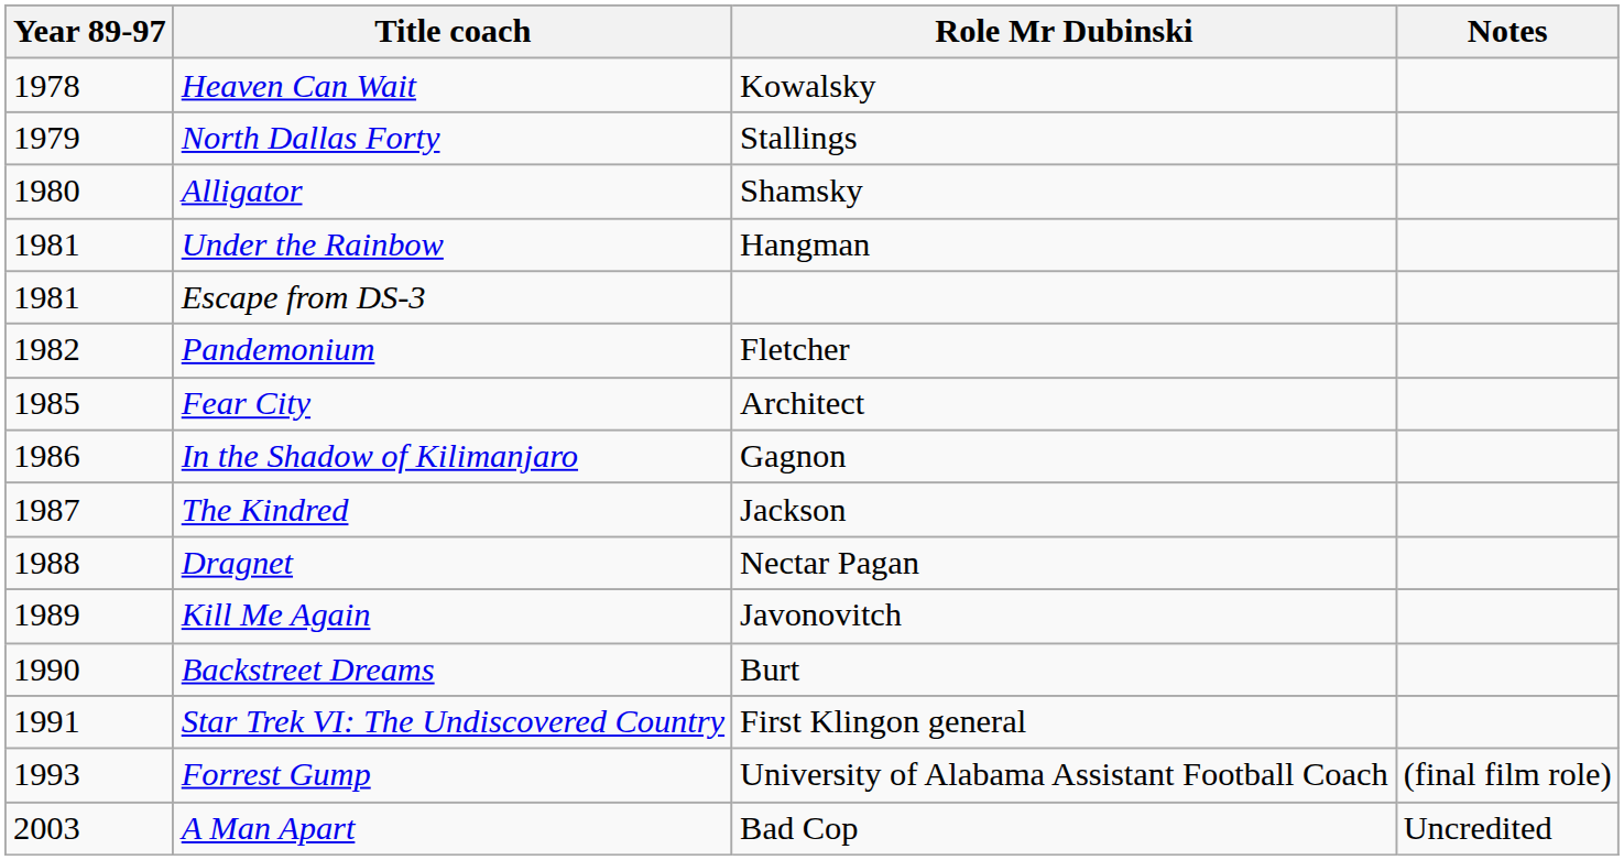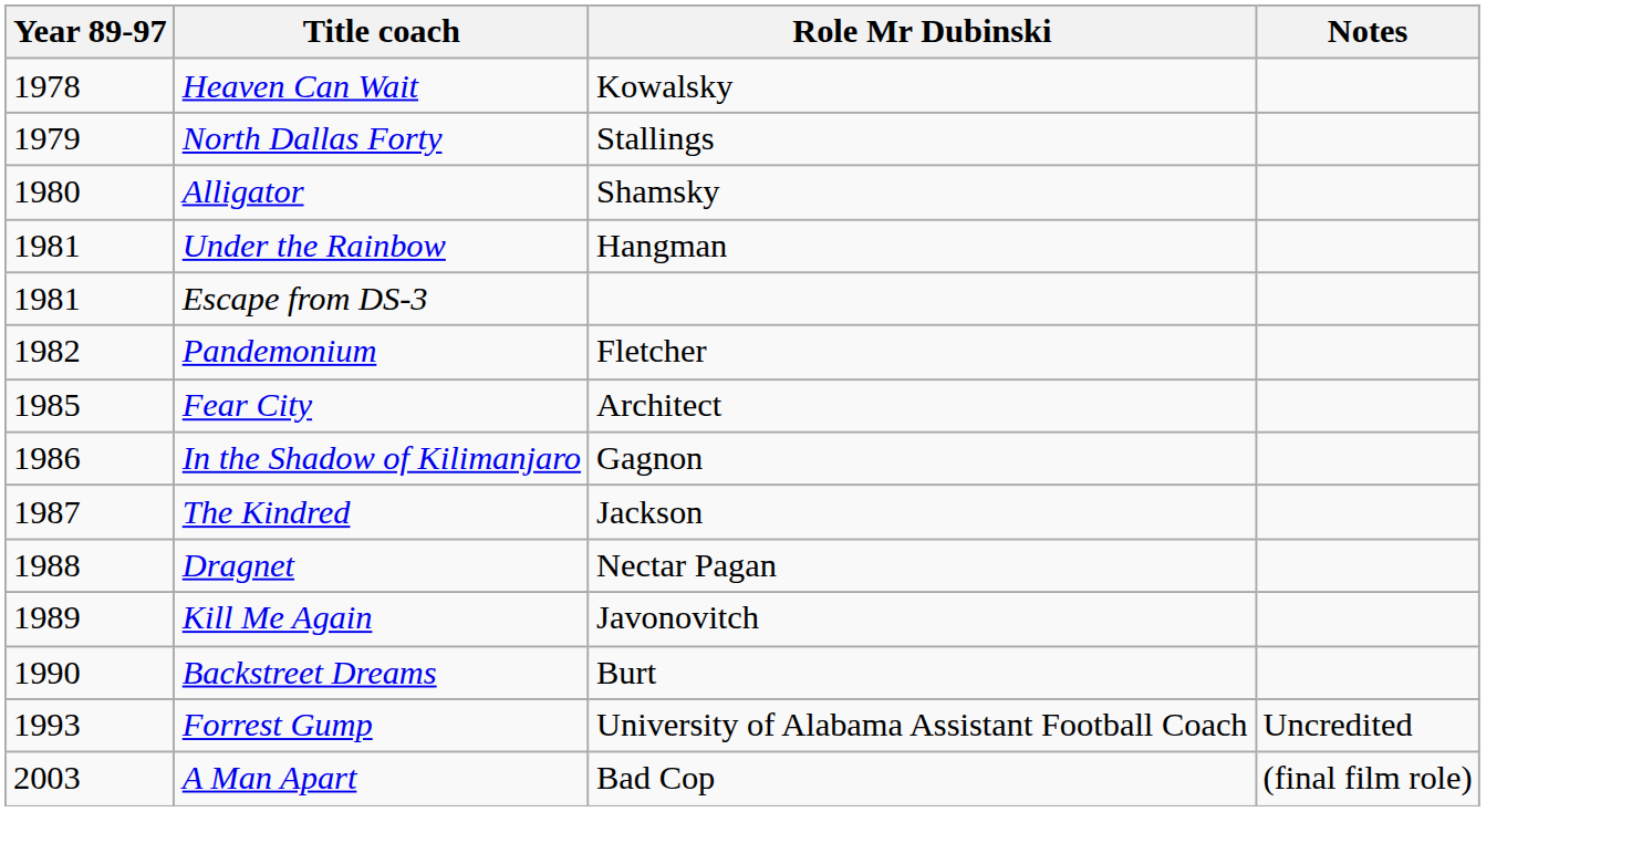 <table class="wikitable">
 <tr>
 <th>Year 89-97</th>
 <th>Title coach</th>
 <th>Role Mr Dubinski</th>
 <th>Notes</th>
 </tr>
 <tr>
 <td>1978</td>
 <td><em><a href='#'>Heaven Can Wait</a></em></td>
 <td>Kowalsky</td>
 <td></td>
 </tr>
 <tr>
 <td>1979</td>
 <td><em><a href='#'>North Dallas Forty</a></em></td>
 <td>Stallings</td>
 <td></td>
 </tr>
 <tr>
 <td>1980</td>
 <td><em><a href='#'>Alligator</a></em></td>
 <td>Shamsky</td>
 <td></td>
 </tr>
 <tr>
 <td>1981</td>
 <td><em><a href='#'>Under the Rainbow</a></em></td>
 <td>Hangman</td>
 <td></td>
 </tr>
 <tr>
 <td>1981</td>
 <td><em>Escape from DS-3</em></td>
 <td></td>
 <td></td>
 </tr>
 <tr>
 <td>1982</td>
 <td><em><a href='#'>Pandemonium</a></em></td>
 <td>Fletcher</td>
 <td></td>
 </tr>
 <tr>
 <td>1985</td>
 <td><em><a href='#'>Fear City</a></em></td>
 <td>Architect</td>
 <td></td>
 </tr>
 <tr>
 <td>1986</td>
 <td><em><a href='#'>In the Shadow of Kilimanjaro</a></em></td>
 <td>Gagnon</td>
 <td></td>
 </tr>
 <tr>
 <td>1987</td>
 <td><em><a href='#'>The Kindred</a></em></td>
 <td>Jackson</td>
 <td></td>
 </tr>
 <tr>
 <td>1988</td>
 <td><em><a href='#'>Dragnet</a></em></td>
 <td>Nectar Pagan</td>
 <td></td>
 </tr>
 <tr>
 <td>1989</td>
 <td><em><a href='#'>Kill Me Again</a></em></td>
 <td>Javonovitch</td>
 <td></td>
 </tr>
 <tr>
 <td>1990</td>
 <td><em><a href='#'>Backstreet Dreams</a></em></td>
 <td>Burt</td>
 <td></td>
 </tr>
 <tr>
-<td>1991</td>
-<td><em><a href='#'>Star Trek VI: The Undiscovered Country</a></em></td>
-<td>First Klingon general</td>
-<td></td>
-</tr>
-<tr>
 <td>1993</td>
 <td><em><a href='#'>Forrest Gump</a></em></td>
 <td>University of Alabama Assistant Football Coach</td>
-<td>(final film role)</td>
+<td>Uncredited</td>
 </tr>
 <tr>
 <td>2003</td>
 <td><em><a href='#'>A Man Apart</a></em></td>
 <td>Bad Cop</td>
-<td>Uncredited</td>
+<td>(final film role)</td>
 </tr>
 </table>
